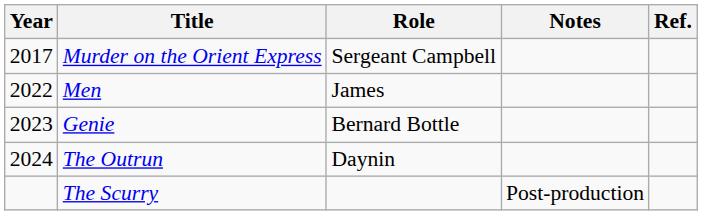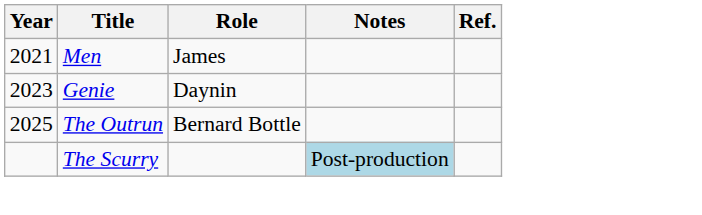 <table class="wikitable">
 <tr>
 <th>Year</th>
 <th>Title</th>
 <th>Role</th>
 <th>Notes</th>
 <th>Ref.</th>
 </tr>
 <tr>
-<td>2017</td>
-<td><em><a href='#'>Murder on the Orient Express</a></em></td>
-<td>Sergeant Campbell</td>
-<td></td>
-<td></td>
-</tr>
-<tr>
-<td>2022</td>
+<td>2021</td>
 <td><em><a href='#'>Men</a></em></td>
 <td>James</td>
 <td></td>
 <td></td>
 </tr>
 <tr>
 <td>2023</td>
 <td><em><a href='#'>Genie</a></em></td>
-<td>Bernard Bottle</td>
+<td>Daynin</td>
 <td></td>
 <td></td>
 </tr>
 <tr>
-<td>2024</td>
+<td>2025</td>
 <td><em><a href='#'>The Outrun</a></em></td>
-<td>Daynin</td>
+<td>Bernard Bottle</td>
 <td></td>
 <td></td>
 </tr>
 <tr>
 <td></td>
 <td><em><a href='#'>The Scurry</a></em></td>
 <td></td>
-<td>Post-production</td>
+<td style="background: lightblue;">Post-production</td>
 <td></td>
 </tr>
 </table>
